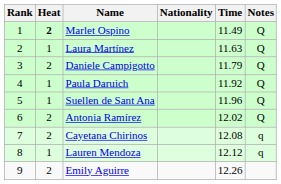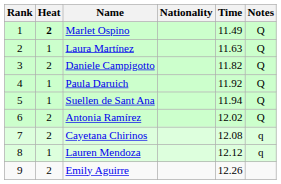 <table class="wikitable sortable" style="text-align:center">
 <tr>
 <th>Rank</th>
 <th>Heat</th>
 <th>Name</th>
 <th>Nationality</th>
 <th>Time</th>
 <th>Notes</th>
 </tr>
 <tr bgcolor=ccffcc>
 <td>1</td>
 <td><strong>2</strong></td>
 <td align=left><a href='#'>Marlet Ospino</a></td>
 <td align=left></td>
 <td>11.49</td>
 <td>Q</td>
 </tr>
 <tr bgcolor=ccffcc>
 <td>2</td>
 <td>1</td>
 <td align=left><a href='#'>Laura Martínez</a></td>
 <td align=left></td>
 <td>11.63</td>
 <td>Q</td>
 </tr>
 <tr bgcolor=ccffcc>
 <td>3</td>
 <td>2</td>
 <td align=left><a href='#'>Daniele Campigotto</a></td>
 <td align=left></td>
-<td>11.79</td>
+<td>11.82</td>
 <td>Q</td>
 </tr>
 <tr bgcolor=ccffcc>
 <td>4</td>
 <td>1</td>
 <td align=left><a href='#'>Paula Daruich</a></td>
 <td align=left></td>
 <td>11.92</td>
 <td>Q</td>
 </tr>
 <tr bgcolor=ccffcc>
 <td>5</td>
 <td>1</td>
 <td align=left><a href='#'>Suellen de Sant Ana</a></td>
 <td align=left></td>
-<td>11.96</td>
+<td>11.94</td>
 <td>Q</td>
 </tr>
 <tr bgcolor=ccffcc>
 <td>6</td>
 <td>2</td>
 <td align=left><a href='#'>Antonia Ramírez</a></td>
 <td align=left></td>
 <td>12.02</td>
 <td>Q</td>
 </tr>
 <tr bgcolor=ddffdd>
 <td>7</td>
 <td>2</td>
 <td align=left><a href='#'>Cayetana Chirinos</a></td>
 <td align=left></td>
 <td>12.08</td>
 <td>q</td>
 </tr>
 <tr bgcolor=ddffdd>
 <td>8</td>
 <td>1</td>
 <td align=left><a href='#'>Lauren Mendoza</a></td>
 <td align=left></td>
 <td>12.12</td>
 <td>q</td>
 </tr>
 <tr>
 <td>9</td>
 <td>2</td>
 <td align=left><a href='#'>Emily Aguirre</a></td>
 <td align=left></td>
 <td>12.26</td>
 <td></td>
 </tr>
 </table>
